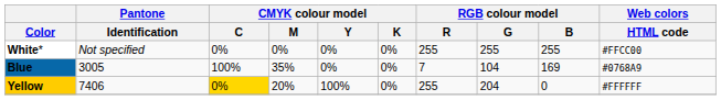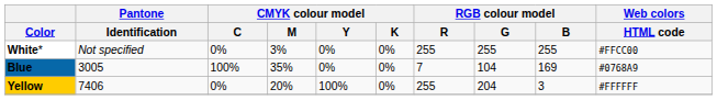 <table class="wikitable" width=75% style="padding: 5px; font-size: 95%; margin: 0.7em left;">
 <tr>
 <th></th>
 <th><a href='#'>Pantone</a></th>
 <th colspan="4"><a href='#'>CMYK</a> colour model</th>
 <th colspan="3"><a href='#'>RGB</a> colour model</th>
 <th><a href='#'>Web colors</a></th>
 </tr>
 <tr>
 <th><a href='#'>Color</a></th>
 <th>Identification</th>
 <th>C</th>
 <th>M</th>
 <th>Y</th>
 <th>K</th>
 <th>R</th>
 <th>G</th>
 <th>B</th>
 <th><a href='#'>HTML</a> code</th>
 </tr>
 <tr>
 <td style="background:#FFFFFF"><strong>White</strong>*</td>
 <td><em>Not specified</em></td>
 <td>0%</td>
-<td>0%</td>
+<td>3%</td>
 <td>0%</td>
 <td>0%</td>
 <td>255</td>
 <td>255</td>
 <td>255</td>
 <td><code> #FFCC00</code></td>
 </tr>
 <tr>
 <td style="background:#0768A9"><span><strong>Blue</strong></span></td>
 <td>3005</td>
 <td>100%</td>
 <td>35%</td>
 <td>0%</td>
 <td>0%</td>
 <td>7</td>
 <td>104</td>
 <td>169</td>
 <td><code>#0768A9</code></td>
 </tr>
 <tr>
 <td style="background:#FFCC00"><strong>Yellow</strong></td>
 <td>7406</td>
-<td style="background: gold;">0%</td>
+<td>0%</td>
 <td>20%</td>
 <td>100%</td>
 <td>0%</td>
 <td>255</td>
 <td>204</td>
-<td>0</td>
+<td>3</td>
 <td><code>#FFFFFF</code></td>
 </tr>
 <tr>
 </tr>
 </table>
